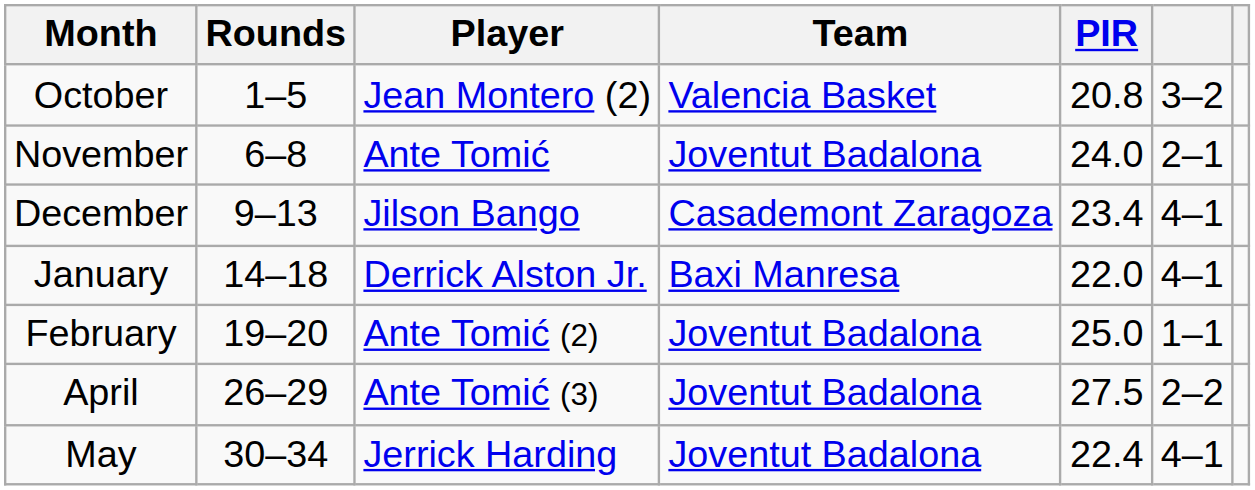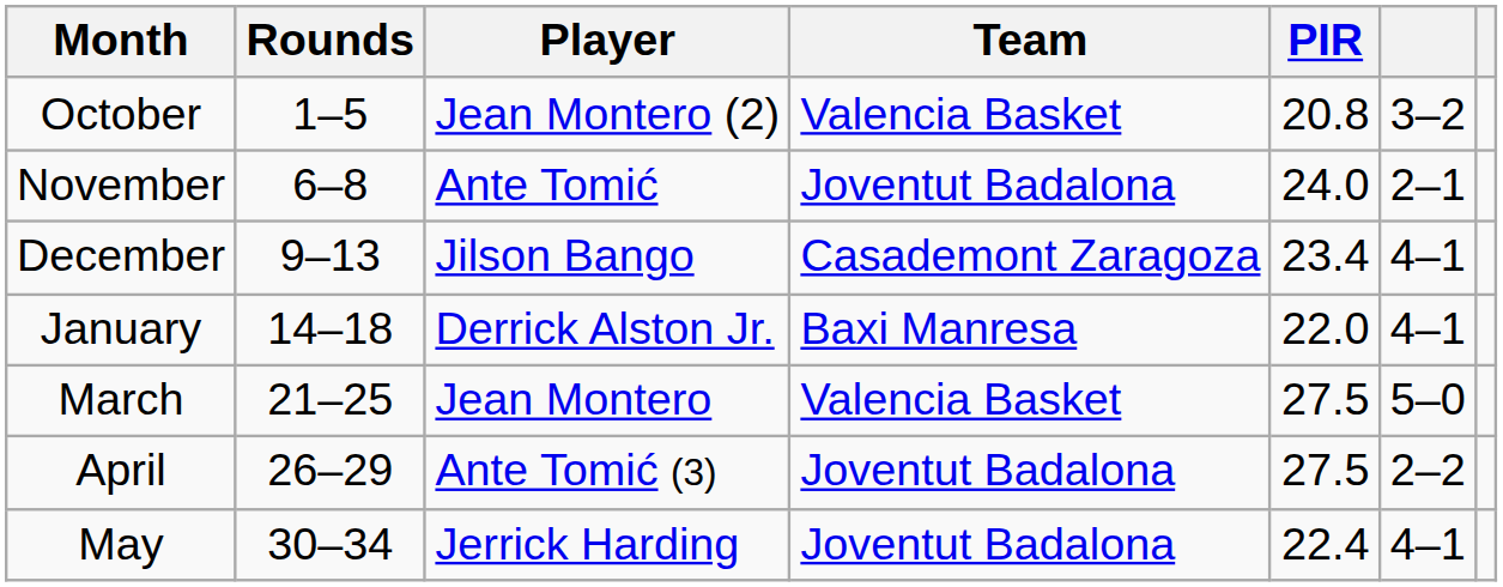 <table class="wikitable sortable" style="text-align: center;">
 <tr>
 <th>Month</th>
 <th>Rounds</th>
 <th>Player</th>
 <th>Team</th>
 <th><a href='#'>PIR</a></th>
 <th></th>
 <th></th>
 </tr>
 <tr>
 <td>October</td>
 <td>1–5</td>
 <td style="text-align:left;"> <a href='#'>Jean Montero</a> (2)</td>
 <td style="text-align:left;"><a href='#'>Valencia Basket</a></td>
 <td>20.8</td>
 <td>3–2</td>
 <td></td>
 </tr>
 <tr>
 <td>November</td>
 <td>6–8</td>
 <td style="text-align:left;"> <a href='#'>Ante Tomić</a></td>
 <td style="text-align:left;"><a href='#'>Joventut Badalona</a></td>
 <td>24.0</td>
 <td>2–1</td>
 <td></td>
 </tr>
 <tr>
 <td>December</td>
 <td>9–13</td>
 <td style="text-align:left;"> <a href='#'>Jilson Bango</a></td>
 <td style="text-align:left;"><a href='#'>Casademont Zaragoza</a></td>
 <td>23.4</td>
 <td>4–1</td>
 <td></td>
 </tr>
 <tr>
 <td>January</td>
 <td>14–18</td>
 <td style="text-align:left;"> <a href='#'>Derrick Alston Jr.</a></td>
 <td style="text-align:left;"><a href='#'>Baxi Manresa</a></td>
 <td>22.0</td>
 <td>4–1</td>
 <td></td>
 </tr>
 <tr>
-<td>February</td>
-<td>19–20</td>
-<td style="text-align:left;"> <a href='#'>Ante Tomić</a> <small>(2)</small></td>
-<td style="text-align:left;"><a href='#'>Joventut Badalona</a></td>
-<td>25.0</td>
-<td>1–1</td>
+<td>March</td>
+<td>21–25</td>
+<td style="text-align:left;"> <a href='#'>Jean Montero</a></td>
+<td style="text-align:left;"><a href='#'>Valencia Basket</a></td>
+<td>27.5</td>
+<td>5–0</td>
 <td></td>
 </tr>
 <tr>
 <td>April</td>
 <td>26–29</td>
 <td style="text-align:left;"> <a href='#'>Ante Tomić</a> <small>(3)</small></td>
 <td style="text-align:left;"><a href='#'>Joventut Badalona</a></td>
 <td>27.5</td>
 <td>2–2</td>
 <td></td>
 </tr>
 <tr>
 <td>May</td>
 <td>30–34</td>
 <td style="text-align:left;"> <a href='#'>Jerrick Harding</a></td>
 <td style="text-align:left;"><a href='#'>Joventut Badalona</a></td>
 <td>22.4</td>
 <td>4–1</td>
 <td></td>
 </tr>
 </table>
